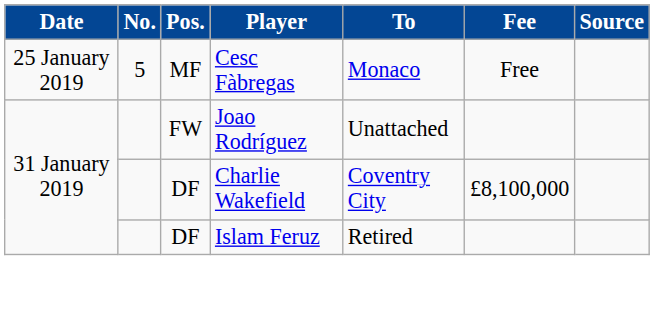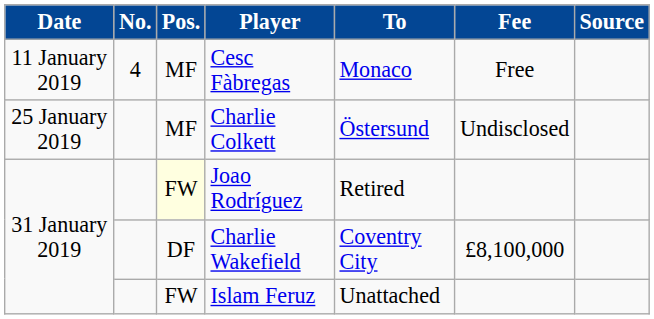 <table class="wikitable sortable" style="text-align:center;width:75%;">
 <tr>
 <th style=background-color:#034694;color:#FFFFFF>Date</th>
 <th style=background-color:#034694;color:#FFFFFF>No.</th>
 <th style=background-color:#034694;color:#FFFFFF>Pos.</th>
 <th style=background-color:#034694;color:#FFFFFF>Player</th>
 <th style=background-color:#034694;color:#FFFFFF>To</th>
 <th style=background-color:#034694;color:#FFFFFF data-sort-type="currency">Fee</th>
 <th style=background-color:#034694;color:#FFFFFF>Source</th>
 </tr>
 <tr>
-<td>25 January 2019</td>
-<td>5</td>
+<td>11 January 2019</td>
+<td>4</td>
 <td>MF</td>
 <td align=left> <a href='#'>Cesc Fàbregas</a></td>
 <td align=left> <a href='#'>Monaco</a></td>
 <td>Free</td>
 <td></td>
 </tr>
 <tr>
+<td>25 January 2019</td>
+<td></td>
+<td>MF</td>
+<td align=left> <a href='#'>Charlie Colkett</a></td>
+<td align=left> <a href='#'>Östersund</a></td>
+<td>Undisclosed</td>
+<td></td>
+</tr>
+<tr>
 <td rowspan=3>31 January 2019</td>
 <td></td>
-<td>FW</td>
+<td style="background: lightyellow;">FW</td>
 <td align=left> <a href='#'>Joao Rodríguez</a></td>
-<td align=left>Unattached</td>
+<td align=left>Retired</td>
 <td></td>
 <td></td>
 </tr>
 <tr>
 <td></td>
 <td>DF</td>
 <td align=left> <a href='#'>Charlie Wakefield</a></td>
 <td align=left> <a href='#'>Coventry City</a></td>
 <td>£8,100,000</td>
 <td></td>
 </tr>
 <tr>
 <td></td>
-<td>DF</td>
+<td>FW</td>
 <td align=left> <a href='#'>Islam Feruz</a></td>
-<td align=left>Retired</td>
+<td align=left>Unattached</td>
 <td></td>
 <td></td>
 </tr>
 </table>
